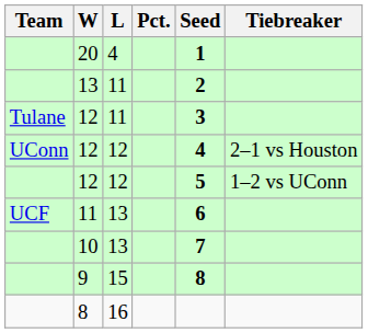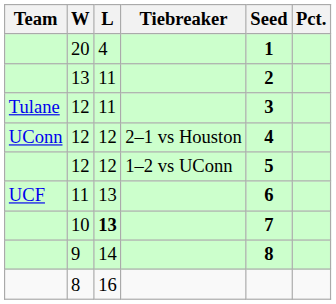 <table class=wikitable>
 <tr>
 <th>Team</th>
 <th>W</th>
 <th>L</th>
+<th>Tiebreaker</th>
+<th>Seed</th>
 <th>Pct.</th>
-<th>Seed</th>
-<th>Tiebreaker</th>
 </tr>
 <tr bgcolor=ccffcc>
 <td></td>
 <td>20</td>
 <td>4</td>
 <td></td>
 <td style="text-align: center"><strong>1</strong></td>
 <td></td>
 </tr>
 <tr bgcolor=ccffcc>
 <td></td>
 <td>13</td>
 <td>11</td>
 <td></td>
 <td style="text-align: center"><strong>2</strong></td>
 <td></td>
 </tr>
 <tr bgcolor=ccffcc>
 <td><a href='#'>Tulane</a></td>
 <td>12</td>
 <td>11</td>
 <td></td>
 <td style="text-align: center"><strong>3</strong></td>
 <td></td>
 </tr>
 <tr bgcolor=ccffcc>
 <td><a href='#'>UConn</a></td>
 <td>12</td>
 <td>12</td>
+<td>2–1 vs Houston</td>
+<td style="text-align: center"><strong>4</strong></td>
 <td></td>
-<td style="text-align: center"><strong>4</strong></td>
-<td>2–1 vs Houston</td>
 </tr>
 <tr bgcolor=ccffcc>
 <td></td>
 <td>12</td>
 <td>12</td>
+<td>1–2 vs UConn</td>
+<td style="text-align: center"><strong>5</strong></td>
 <td></td>
-<td style="text-align: center"><strong>5</strong></td>
-<td>1–2 vs UConn</td>
 </tr>
 <tr bgcolor=ccffcc>
 <td><a href='#'>UCF</a></td>
 <td>11</td>
 <td>13</td>
 <td></td>
 <td style="text-align: center"><strong>6</strong></td>
 <td></td>
 </tr>
 <tr bgcolor=ccffcc>
 <td></td>
 <td>10</td>
-<td>13</td>
+<td><strong>13</strong></td>
 <td></td>
 <td style="text-align: center"><strong>7</strong></td>
 <td></td>
 </tr>
 <tr bgcolor=ccffcc>
 <td></td>
 <td>9</td>
-<td>15</td>
+<td>14</td>
 <td></td>
 <td style="text-align: center"><strong>8</strong></td>
 <td></td>
 </tr>
 <tr>
 <td></td>
 <td>8</td>
 <td>16</td>
 <td></td>
 <td style="text-align: center"></td>
 <td></td>
 </tr>
 </table>
